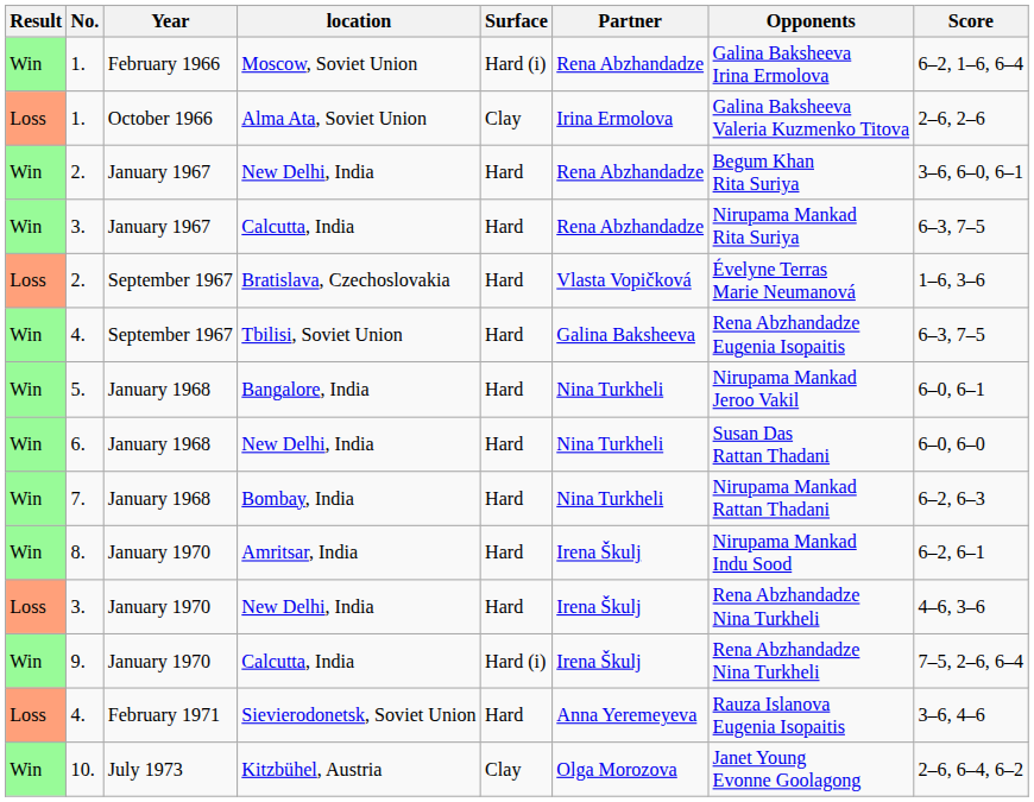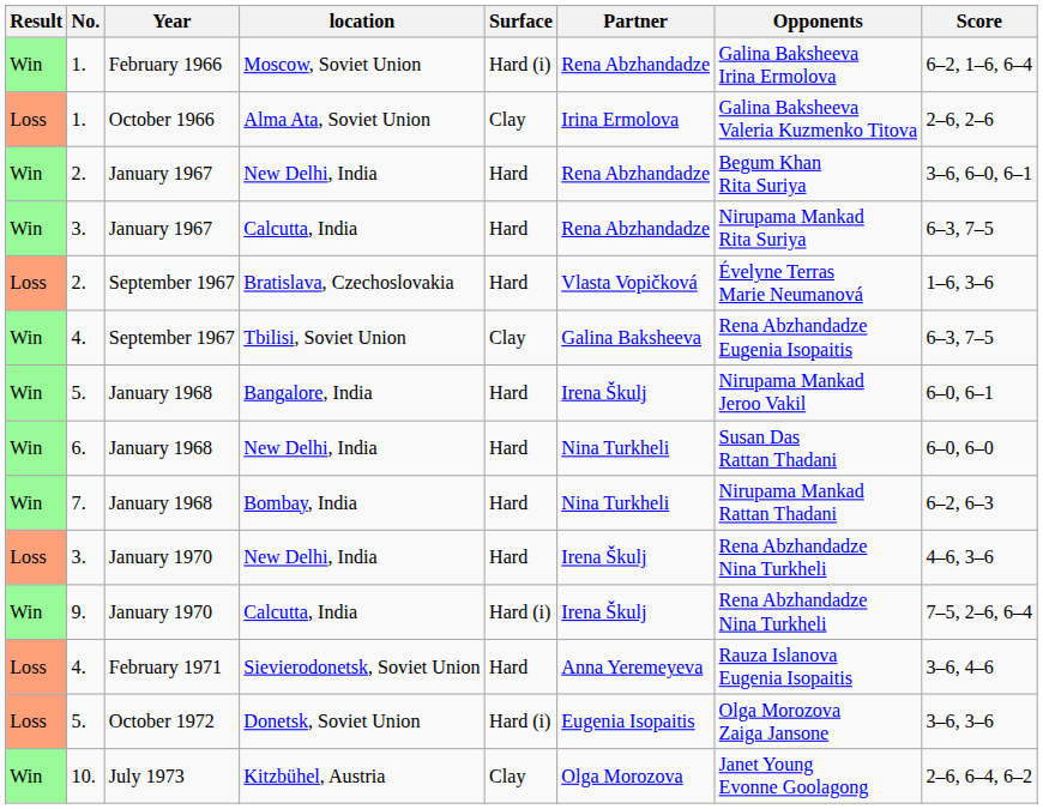 <table class="sortable wikitable" style="font-size:95%">
 <tr>
 <th>Result</th>
 <th>No.</th>
 <th>Year</th>
 <th>location</th>
 <th>Surface</th>
 <th>Partner</th>
 <th>Opponents</th>
 <th>Score</th>
 </tr>
 <tr>
 <td style="background:#98fb98;">Win</td>
 <td>1.</td>
 <td>February 1966</td>
 <td><a href='#'>Moscow</a>, Soviet Union</td>
 <td>Hard (i)</td>
 <td> <a href='#'>Rena Abzhandadze</a></td>
 <td> <a href='#'>Galina Baksheeva</a> <br>  <a href='#'>Irina Ermolova</a></td>
 <td>6–2, 1–6, 6–4</td>
 </tr>
 <tr>
 <td style="background:#ffa07a;">Loss</td>
 <td>1.</td>
 <td>October 1966</td>
 <td><a href='#'>Alma Ata</a>, Soviet Union</td>
 <td>Clay</td>
 <td> <a href='#'>Irina Ermolova</a></td>
 <td> <a href='#'>Galina Baksheeva</a> <br>  <a href='#'>Valeria Kuzmenko Titova</a></td>
 <td>2–6, 2–6</td>
 </tr>
 <tr>
 <td style="background:#98fb98;">Win</td>
 <td>2.</td>
 <td>January 1967</td>
 <td><a href='#'>New Delhi</a>, India</td>
 <td>Hard</td>
 <td> <a href='#'>Rena Abzhandadze</a></td>
 <td> <a href='#'>Begum Khan</a><br>  <a href='#'>Rita Suriya</a></td>
 <td>3–6, 6–0, 6–1</td>
 </tr>
 <tr>
 <td style="background:#98fb98;">Win</td>
 <td>3.</td>
 <td>January 1967</td>
 <td><a href='#'>Calcutta</a>, India</td>
 <td>Hard</td>
 <td> <a href='#'>Rena Abzhandadze</a></td>
 <td> <a href='#'>Nirupama Mankad</a><br>  <a href='#'>Rita Suriya</a></td>
 <td>6–3, 7–5</td>
 </tr>
 <tr>
 <td style="background:#ffa07a;">Loss</td>
 <td>2.</td>
 <td>September 1967</td>
 <td><a href='#'>Bratislava</a>, Czechoslovakia</td>
 <td>Hard</td>
 <td> <a href='#'>Vlasta Vopičková</a></td>
 <td> <a href='#'>Évelyne Terras</a><br>  <a href='#'>Marie Neumanová</a></td>
 <td>1–6, 3–6</td>
 </tr>
 <tr>
 <td style="background:#98fb98;">Win</td>
 <td>4.</td>
 <td>September 1967</td>
 <td><a href='#'>Tbilisi</a>, Soviet Union</td>
-<td>Hard</td>
+<td>Clay</td>
 <td> <a href='#'>Galina Baksheeva</a></td>
 <td> <a href='#'>Rena Abzhandadze</a><br>  <a href='#'>Eugenia Isopaitis</a></td>
 <td>6–3, 7–5</td>
 </tr>
 <tr>
 <td style="background:#98fb98;">Win</td>
 <td>5.</td>
 <td>January 1968</td>
 <td><a href='#'>Bangalore</a>, India</td>
 <td>Hard</td>
-<td> <a href='#'>Nina Turkheli</a></td>
+<td> <a href='#'>Irena Škulj</a></td>
 <td> <a href='#'>Nirupama Mankad</a><br>  <a href='#'>Jeroo Vakil</a></td>
 <td>6–0, 6–1</td>
 </tr>
 <tr>
 <td style="background:#98fb98;">Win</td>
 <td>6.</td>
 <td>January 1968</td>
 <td><a href='#'>New Delhi</a>, India</td>
 <td>Hard</td>
 <td> <a href='#'>Nina Turkheli</a></td>
 <td> <a href='#'>Susan Das</a><br>  <a href='#'>Rattan Thadani</a></td>
 <td>6–0, 6–0</td>
 </tr>
 <tr>
 <td style="background:#98fb98;">Win</td>
 <td>7.</td>
 <td>January 1968</td>
 <td><a href='#'>Bombay</a>, India</td>
 <td>Hard</td>
 <td> <a href='#'>Nina Turkheli</a></td>
 <td> <a href='#'>Nirupama Mankad</a><br>  <a href='#'>Rattan Thadani</a></td>
 <td>6–2, 6–3</td>
-</tr>
-<tr>
-<td style="background:#98fb98;">Win</td>
-<td>8.</td>
-<td>January 1970</td>
-<td><a href='#'>Amritsar</a>, India</td>
-<td>Hard</td>
-<td> <a href='#'>Irena Škulj</a></td>
-<td> <a href='#'>Nirupama Mankad</a><br>  <a href='#'>Indu Sood</a></td>
-<td>6–2, 6–1</td>
 </tr>
 <tr>
 <td style="background:#ffa07a;">Loss</td>
 <td>3.</td>
 <td>January 1970</td>
 <td><a href='#'>New Delhi</a>, India</td>
 <td>Hard</td>
 <td> <a href='#'>Irena Škulj</a></td>
 <td> <a href='#'>Rena Abzhandadze</a><br>  <a href='#'>Nina Turkheli</a></td>
 <td>4–6, 3–6</td>
 </tr>
 <tr>
 <td style="background:#98fb98;">Win</td>
 <td>9.</td>
 <td>January 1970</td>
 <td><a href='#'>Calcutta</a>, India</td>
 <td>Hard (i)</td>
 <td> <a href='#'>Irena Škulj</a></td>
 <td> <a href='#'>Rena Abzhandadze</a><br>  <a href='#'>Nina Turkheli</a></td>
 <td>7–5, 2–6, 6–4</td>
 </tr>
 <tr>
 <td style="background:#ffa07a;">Loss</td>
 <td>4.</td>
 <td>February 1971</td>
 <td><a href='#'>Sievierodonetsk</a>, Soviet Union</td>
 <td>Hard</td>
 <td> <a href='#'>Anna Yeremeyeva</a></td>
 <td> <a href='#'>Rauza Islanova</a><br>  <a href='#'>Eugenia Isopaitis</a></td>
 <td>3–6, 4–6</td>
 </tr>
 <tr>
+<td style="background:#ffa07a;">Loss</td>
+<td>5.</td>
+<td>October 1972</td>
+<td><a href='#'>Donetsk</a>, Soviet Union</td>
+<td>Hard (i)</td>
+<td> <a href='#'>Eugenia Isopaitis</a></td>
+<td> <a href='#'>Olga Morozova</a><br>  <a href='#'>Zaiga Jansone</a></td>
+<td>3–6, 3–6</td>
+</tr>
+<tr>
 <td style="background:#98fb98;">Win</td>
 <td>10.</td>
 <td>July 1973</td>
 <td><a href='#'>Kitzbühel</a>, Austria</td>
 <td>Clay</td>
 <td> <a href='#'>Olga Morozova</a></td>
 <td> <a href='#'>Janet Young</a> <br> <a href='#'>Evonne Goolagong</a></td>
 <td>2–6, 6–4, 6–2</td>
 </tr>
 </table>
